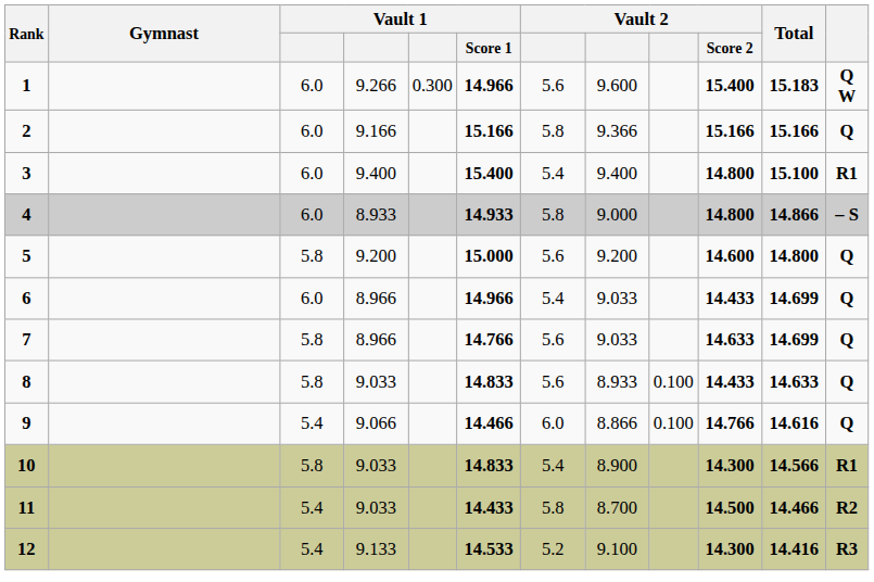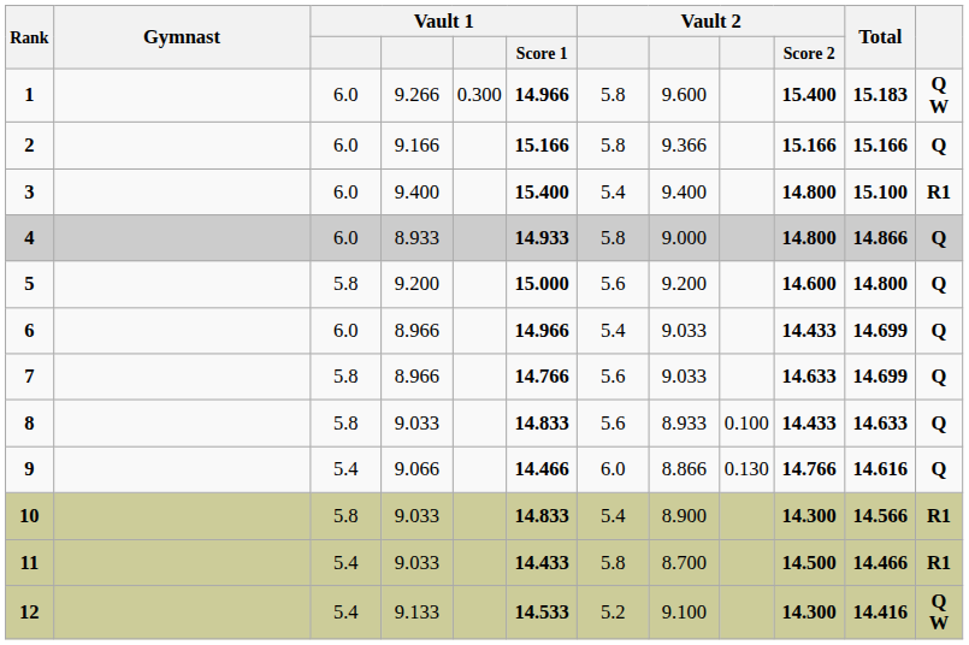 <table style="text-align:center;" class="wikitable sortable">
 <tr>
 <th style="width:15px;" rowspan="2"><small>Rank</small></th>
 <th style="width:200px;" rowspan="2">Gymnast</th>
 <th colspan="4">Vault 1</th>
 <th colspan="4">Vault 2</th>
 <th style="width:50px;" rowspan="2">Total</th>
 <th style="width:30px;" rowspan="2"></th>
 </tr>
 <tr>
 <th style="width:50px;"><small></small></th>
 <th style="width:50px;"><small></small></th>
 <th style="width:20px;"><small></small></th>
 <th style="width:50px;"><small>Score 1</small></th>
 <th style="width:50px;"><small></small></th>
 <th style="width:50px;"><small></small></th>
 <th style="width:20px;"><small></small></th>
 <th style="width:50px;"><small>Score 2</small></th>
 </tr>
 <tr>
 <td scope="row" style="text-align:center"><strong>1</strong></td>
 <td style="height:30px; text-align:left;"></td>
 <td>6.0</td>
 <td>9.266</td>
 <td>0.300</td>
 <td><strong>14.966</strong></td>
-<td>5.6</td>
+<td>5.8</td>
 <td>9.600</td>
 <td></td>
 <td><strong>15.400</strong></td>
 <td><strong>15.183</strong></td>
 <td><strong>Q W</strong></td>
 </tr>
 <tr>
 <td scope="row" style="text-align:center"><strong>2</strong></td>
 <td style="height:30px; text-align:left;"></td>
 <td>6.0</td>
 <td>9.166</td>
 <td></td>
 <td><strong>15.166</strong></td>
 <td>5.8</td>
 <td>9.366</td>
 <td></td>
 <td><strong>15.166</strong></td>
 <td><strong>15.166</strong></td>
 <td><strong>Q</strong></td>
 </tr>
 <tr>
 <td scope="row" style="text-align:center"><strong>3</strong></td>
 <td style="height:30px; text-align:left;"></td>
 <td>6.0</td>
 <td>9.400</td>
 <td></td>
 <td><strong>15.400</strong></td>
 <td>5.4</td>
 <td>9.400</td>
 <td></td>
 <td><strong>14.800</strong></td>
 <td><strong>15.100</strong></td>
 <td><strong>R1</strong></td>
 </tr>
 <tr style="background:#cccccc;">
 <td scope="row" style="text-align:center"><strong>4</strong></td>
 <td style="height:30px; text-align:left;"></td>
 <td>6.0</td>
 <td>8.933</td>
 <td></td>
 <td><strong>14.933</strong></td>
 <td>5.8</td>
 <td>9.000</td>
 <td></td>
 <td><strong>14.800</strong></td>
 <td><strong>14.866</strong></td>
-<td><strong>– S</strong></td>
+<td><strong>Q</strong></td>
 </tr>
 <tr>
 <td scope="row" style="text-align:center"><strong>5</strong></td>
 <td style="height:30px; text-align:left;"></td>
 <td>5.8</td>
 <td>9.200</td>
 <td></td>
 <td><strong>15.000</strong></td>
 <td>5.6</td>
 <td>9.200</td>
 <td></td>
 <td><strong>14.600</strong></td>
 <td><strong>14.800</strong></td>
 <td><strong>Q</strong></td>
 </tr>
 <tr>
 <td scope="row" style="text-align:center"><strong>6</strong></td>
 <td style="height:30px; text-align:left;"></td>
 <td>6.0</td>
 <td>8.966</td>
 <td></td>
 <td><strong>14.966</strong></td>
 <td>5.4</td>
 <td>9.033</td>
 <td></td>
 <td><strong>14.433</strong></td>
 <td><strong>14.699</strong></td>
 <td><strong>Q</strong></td>
 </tr>
 <tr>
 <td scope="row" style="text-align:center"><strong>7</strong></td>
 <td style="height:30px; text-align:left;"></td>
 <td>5.8</td>
 <td>8.966</td>
 <td></td>
 <td><strong>14.766</strong></td>
 <td>5.6</td>
 <td>9.033</td>
 <td></td>
 <td><strong>14.633</strong></td>
 <td><strong>14.699</strong></td>
 <td><strong>Q</strong></td>
 </tr>
 <tr>
 <td scope="row" style="text-align:center"><strong>8</strong></td>
 <td style="height:30px; text-align:left;"></td>
 <td>5.8</td>
 <td>9.033</td>
 <td></td>
 <td><strong>14.833</strong></td>
 <td>5.6</td>
 <td>8.933</td>
 <td>0.100</td>
 <td><strong>14.433</strong></td>
 <td><strong>14.633</strong></td>
 <td><strong>Q</strong></td>
 </tr>
 <tr>
 <td scope="row" style="text-align:center"><strong>9</strong></td>
 <td style="height:30px; text-align:left;"></td>
 <td>5.4</td>
 <td>9.066</td>
 <td></td>
 <td><strong>14.466</strong></td>
 <td>6.0</td>
 <td>8.866</td>
-<td>0.100</td>
+<td>0.130</td>
 <td><strong>14.766</strong></td>
 <td><strong>14.616</strong></td>
 <td><strong>Q</strong></td>
 </tr>
 <tr style="background:#cccc99;">
 <td scope="row" style="text-align:center"><strong>10</strong></td>
 <td style="height:30px; text-align:left;"></td>
 <td>5.8</td>
 <td>9.033</td>
 <td></td>
 <td><strong>14.833</strong></td>
 <td>5.4</td>
 <td>8.900</td>
 <td></td>
 <td><strong>14.300</strong></td>
 <td><strong>14.566</strong></td>
 <td><strong>R1</strong></td>
 </tr>
 <tr style="background:#cccc99;">
 <td scope="row" style="text-align:center"><strong>11</strong></td>
 <td style="height:30px; text-align:left;"></td>
 <td>5.4</td>
 <td>9.033</td>
 <td></td>
 <td><strong>14.433</strong></td>
 <td>5.8</td>
 <td>8.700</td>
 <td></td>
 <td><strong>14.500</strong></td>
 <td><strong>14.466</strong></td>
-<td><strong>R2</strong></td>
+<td><strong>R1</strong></td>
 </tr>
 <tr style="background:#cccc99;">
 <td scope="row" style="text-align:center"><strong>12</strong></td>
 <td style="height:30px; text-align:left;"></td>
 <td>5.4</td>
 <td>9.133</td>
 <td></td>
 <td><strong>14.533</strong></td>
 <td>5.2</td>
 <td>9.100</td>
 <td></td>
 <td><strong>14.300</strong></td>
 <td><strong>14.416</strong></td>
-<td><strong>R3</strong></td>
+<td><strong>Q W</strong></td>
 </tr>
 </table>
